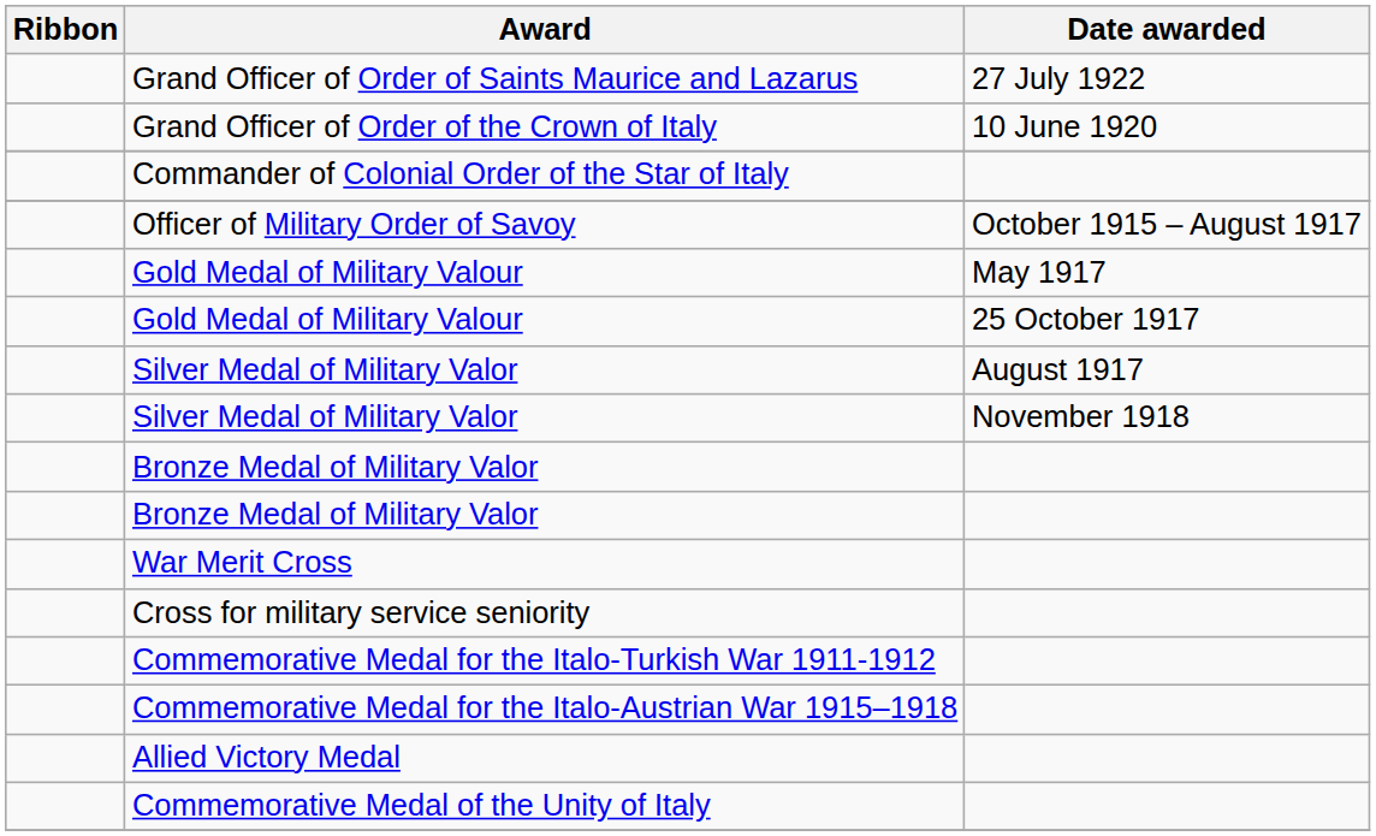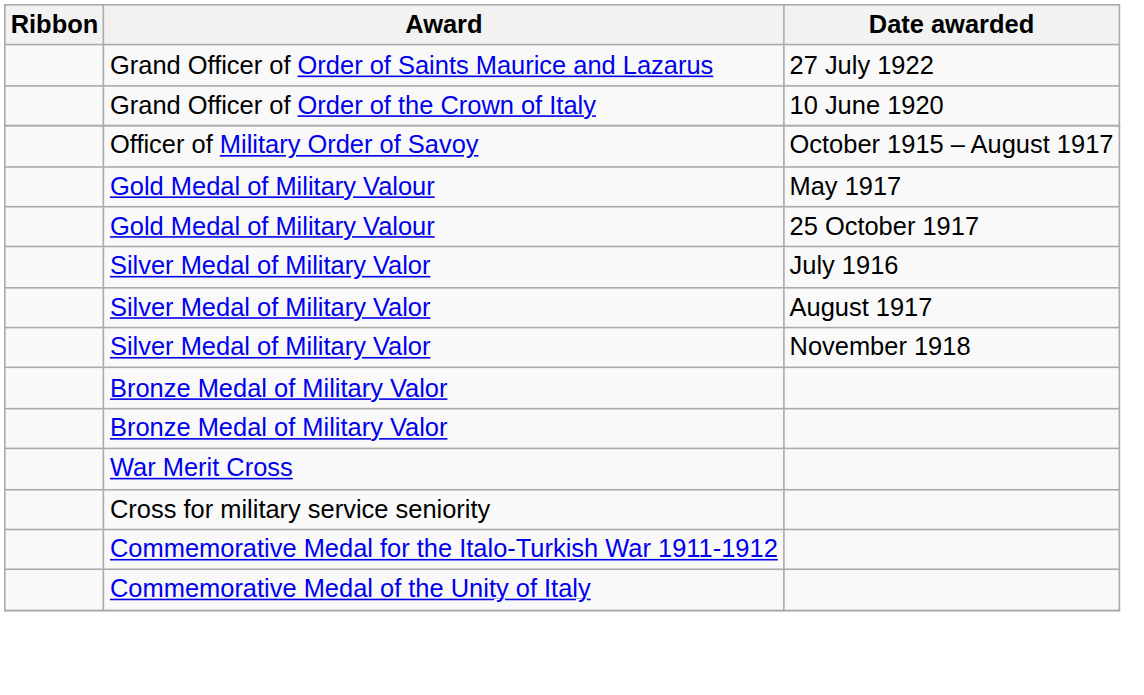 <table class="wikitable" style="text-align:left">
 <tr>
 <th>Ribbon</th>
 <th>Award</th>
 <th>Date awarded</th>
 </tr>
 <tr>
 <td></td>
 <td>Grand Officer of <a href='#'>Order of Saints Maurice and Lazarus</a></td>
 <td>27 July 1922</td>
 </tr>
 <tr>
 <td></td>
 <td>Grand Officer of <a href='#'>Order of the Crown of Italy</a></td>
 <td>10 June 1920</td>
 </tr>
 <tr>
 </tr>
 <tr>
-<td></td>
-<td>Commander of <a href='#'>Colonial Order of the Star of Italy</a></td>
-<td></td>
-</tr>
-<tr>
 </tr>
 <tr>
 <td></td>
 <td>Officer of <a href='#'>Military Order of Savoy</a></td>
 <td>October 1915 – August 1917</td>
 </tr>
 <tr>
 <td></td>
 <td><a href='#'>Gold Medal of Military Valour</a></td>
 <td>May 1917</td>
 </tr>
 <tr>
 <td></td>
 <td><a href='#'>Gold Medal of Military Valour</a></td>
 <td>25 October 1917</td>
+</tr>
+<tr>
+<td></td>
+<td><a href='#'>Silver Medal of Military Valor</a></td>
+<td>July 1916</td>
 </tr>
 <tr>
 <td></td>
 <td><a href='#'>Silver Medal of Military Valor</a></td>
 <td>August 1917</td>
 </tr>
 <tr>
 <td></td>
 <td><a href='#'>Silver Medal of Military Valor</a></td>
 <td>November 1918</td>
 </tr>
 <tr>
 <td></td>
 <td><a href='#'>Bronze Medal of Military Valor</a></td>
 <td></td>
 </tr>
 <tr>
 <td></td>
 <td><a href='#'>Bronze Medal of Military Valor</a></td>
 <td></td>
 </tr>
 <tr>
 <td></td>
 <td><a href='#'>War Merit Cross</a></td>
 <td></td>
 </tr>
 <tr>
 <td></td>
 <td>Cross for military service seniority</td>
 <td></td>
 </tr>
 <tr>
 <td></td>
 <td><a href='#'>Commemorative Medal for the Italo-Turkish War 1911-1912</a></td>
 <td></td>
 </tr>
 <tr>
 <td></td>
-<td><a href='#'>Commemorative Medal for the Italo-Austrian War 1915–1918</a></td>
-<td></td>
-</tr>
-<tr>
-<td></td>
-<td><a href='#'>Allied Victory Medal</a></td>
-<td></td>
-</tr>
-<tr>
-<td></td>
 <td><a href='#'>Commemorative Medal of the Unity of Italy</a></td>
 <td></td>
 </tr>
 <tr>
 </tr>
 </table>
